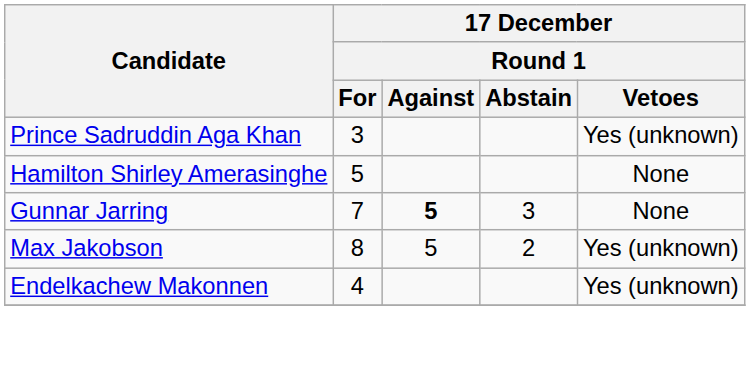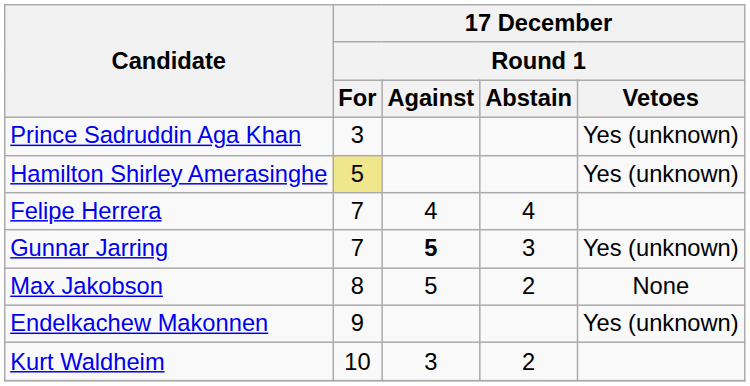 <table class="wikitable sortable" style="text-align:center;">
 <tr>
 <th rowspan="3">Candidate</th>
 <th colspan="4">17 December</th>
 </tr>
 <tr>
 <th colspan="4">Round 1</th>
 </tr>
 <tr>
 <th>For</th>
 <th>Against</th>
 <th>Abstain</th>
 <th>Vetoes</th>
 </tr>
 <tr>
 <td style="text-align:left;"> <a href='#'>Prince Sadruddin Aga Khan</a></td>
 <td>3</td>
 <td></td>
 <td></td>
 <td>Yes (unknown)</td>
 </tr>
 <tr>
 <td style="text-align:left;"> <a href='#'>Hamilton Shirley Amerasinghe</a></td>
-<td>5</td>
+<td style="background: khaki;">5</td>
 <td></td>
 <td></td>
-<td>None</td>
+<td>Yes (unknown)</td>
+</tr>
+<tr>
+<td style="text-align:left;"> <a href='#'>Felipe Herrera</a></td>
+<td>7</td>
+<td>4</td>
+<td>4</td>
+<td></td>
 </tr>
 <tr>
 <td style="text-align:left;"> <a href='#'>Gunnar Jarring</a></td>
 <td>7</td>
 <td><strong>5</strong></td>
 <td>3</td>
-<td>None</td>
+<td>Yes (unknown)</td>
 </tr>
 <tr>
 <td style="text-align:left;"> <a href='#'>Max Jakobson</a></td>
 <td>8</td>
 <td>5</td>
 <td>2</td>
-<td>Yes (unknown)</td>
+<td>None</td>
 </tr>
 <tr>
 <td style="text-align:left;"> <a href='#'>Endelkachew Makonnen</a></td>
-<td>4</td>
+<td>9</td>
 <td></td>
 <td></td>
 <td>Yes (unknown)</td>
 </tr>
 <tr>
+<td style="text-align:left;"> <a href='#'>Kurt Waldheim</a></td>
+<td>10</td>
+<td>3</td>
+<td>2</td>
+<td></td>
+</tr>
+<tr>
 </tr>
 </table>
